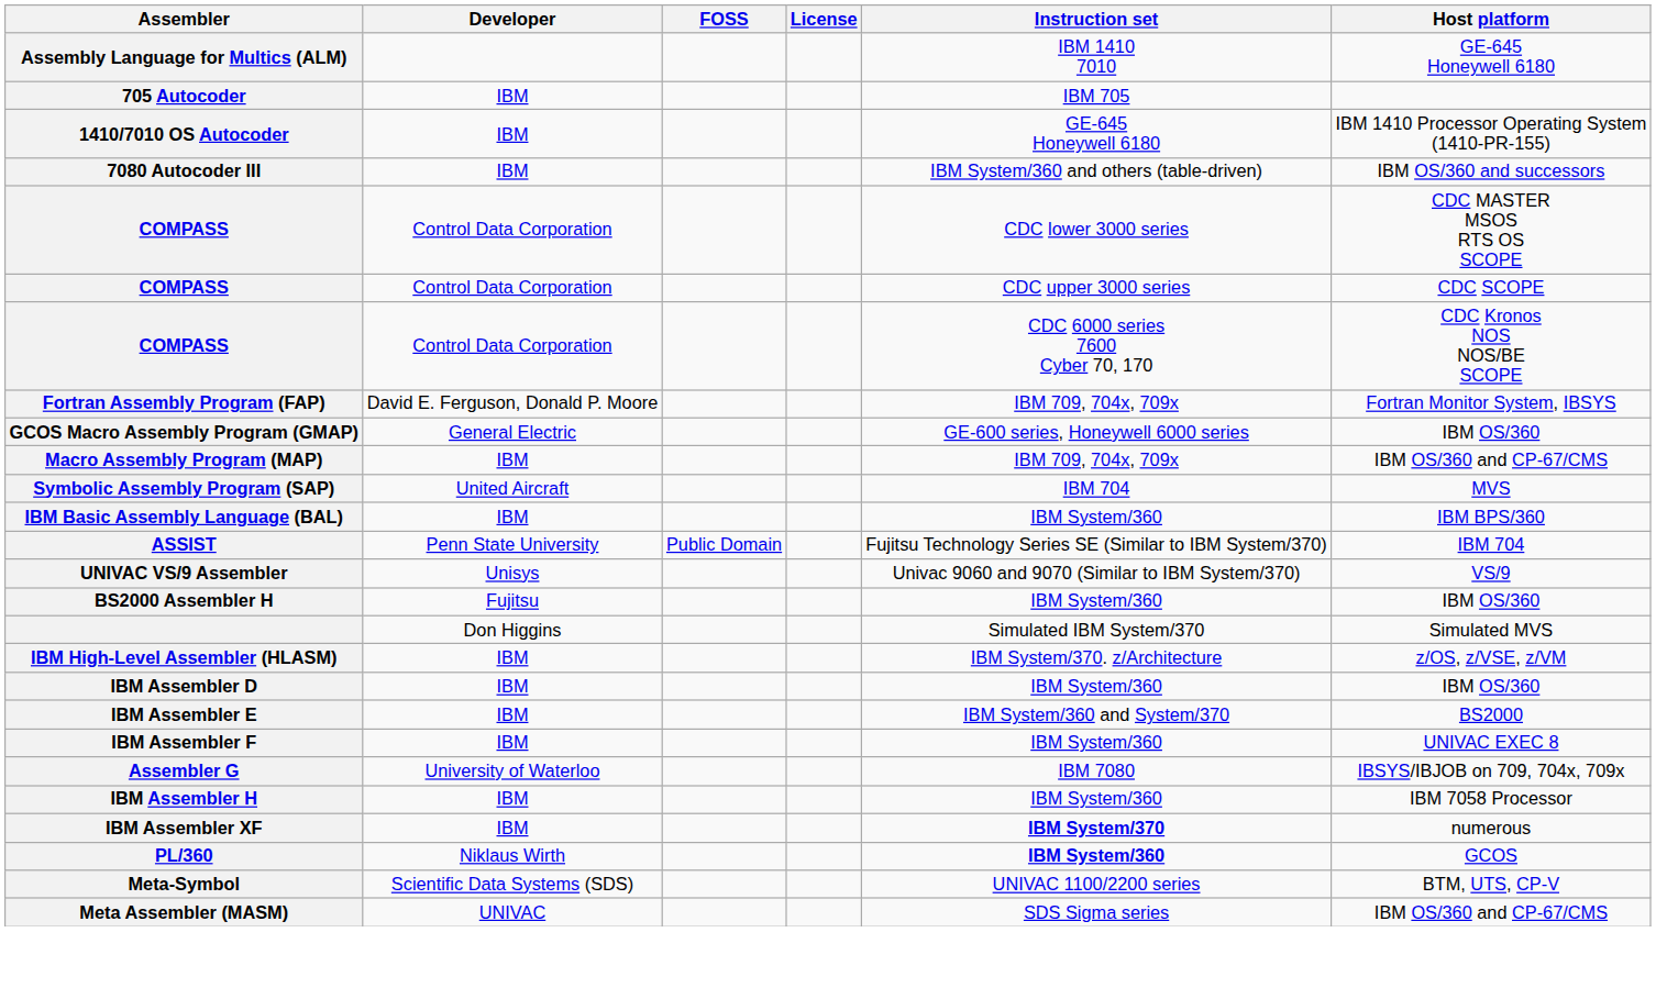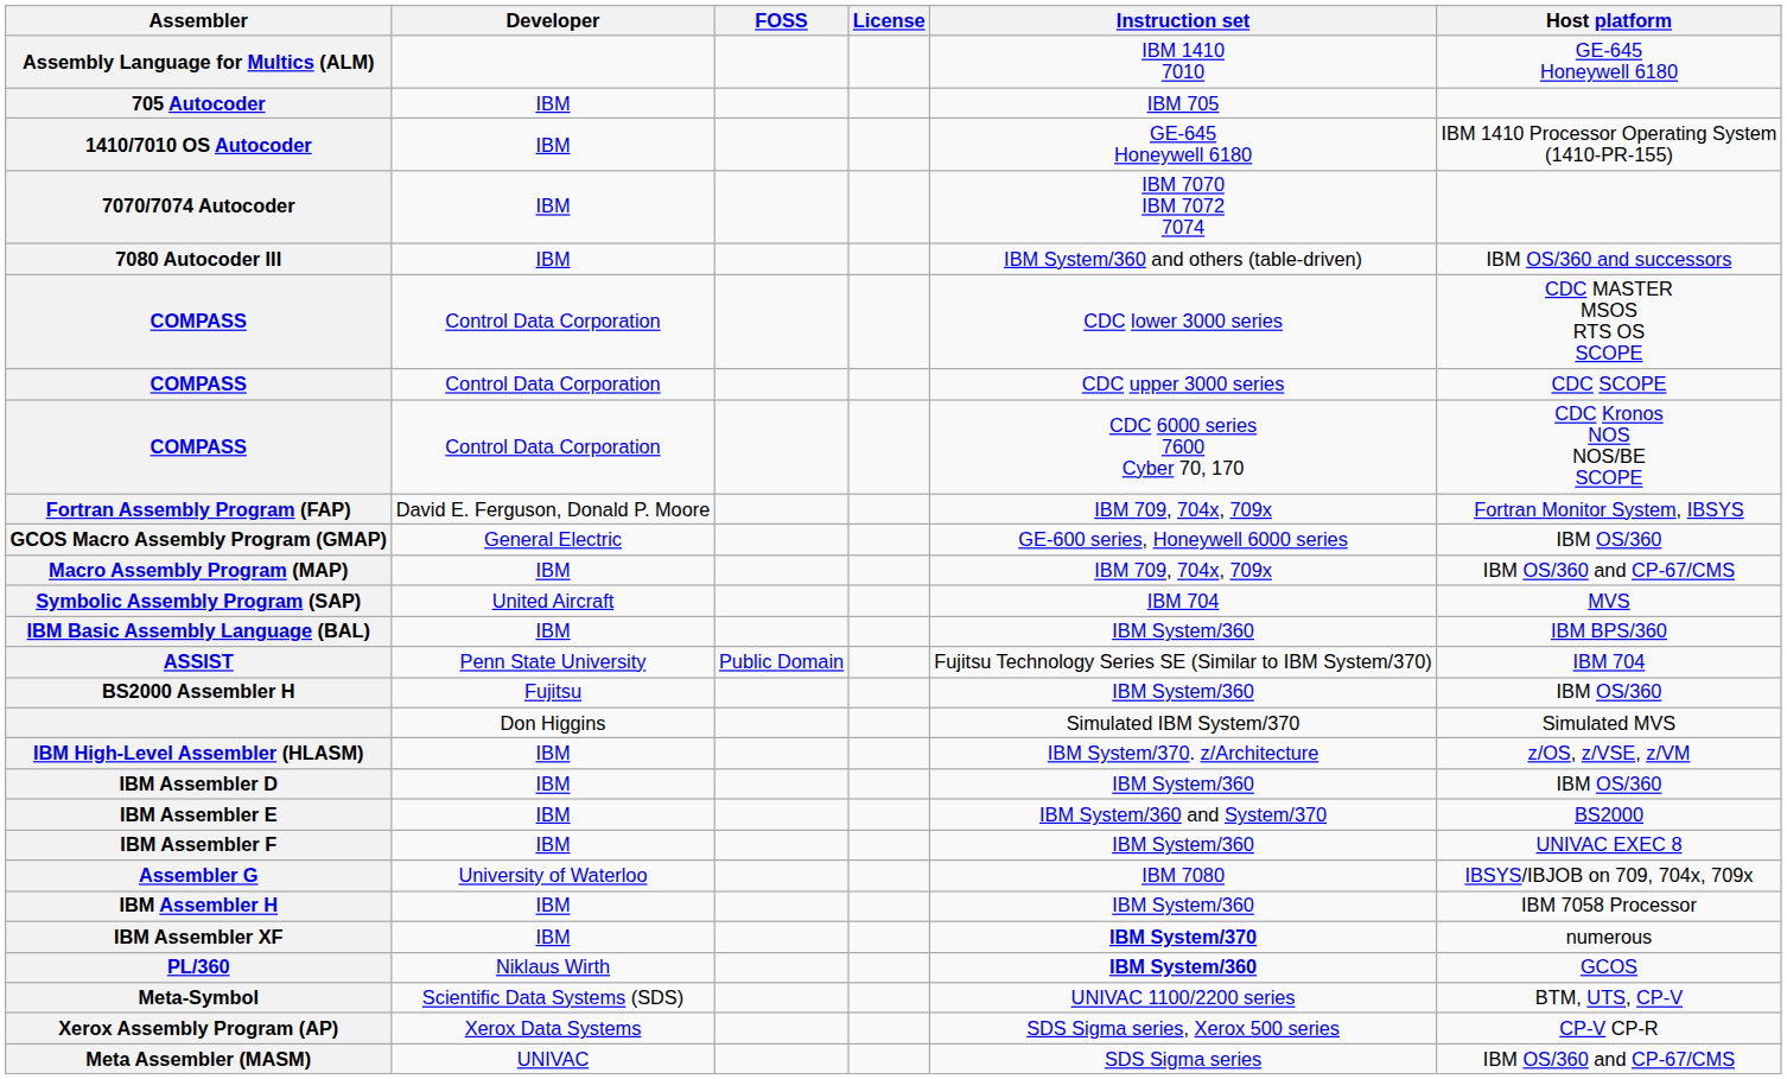 <table class="wikitable sortable" style="font-size: 85%; text-align: center">
 <tr>
 <th>Assembler</th>
 <th>Developer</th>
 <th><a href='#'>FOSS</a></th>
 <th><a href='#'>License</a></th>
 <th><a href='#'>Instruction set</a></th>
 <th>Host <a href='#'>platform</a></th>
 </tr>
 <tr>
 <th>Assembly Language for <a href='#'>Multics</a> (ALM)</th>
 <td></td>
 <td></td>
 <td></td>
 <td><a href='#'>IBM 1410</a><br><a href='#'>7010</a></td>
 <td><a href='#'>GE-645</a><br><a href='#'>Honeywell 6180</a></td>
 </tr>
 <tr>
 <th>705 <a href='#'>Autocoder</a></th>
 <td><a href='#'>IBM</a></td>
 <td></td>
 <td></td>
 <td><a href='#'>IBM 705</a></td>
 <td></td>
 </tr>
 <tr>
 <th>1410/7010 OS <a href='#'>Autocoder</a></th>
 <td><a href='#'>IBM</a></td>
 <td></td>
 <td></td>
 <td><a href='#'>GE-645</a><br><a href='#'>Honeywell 6180</a></td>
 <td>IBM 1410 Processor Operating System<br>(1410-PR-155)</td>
+</tr>
+<tr>
+<th>7070/7074 Autocoder</th>
+<td><a href='#'>IBM</a></td>
+<td></td>
+<td></td>
+<td><a href='#'>IBM 7070</a><br><a href='#'>IBM 7072</a><br><a href='#'>7074</a></td>
+<td></td>
 </tr>
 <tr>
 <th>7080 Autocoder III</th>
 <td><a href='#'>IBM</a></td>
 <td></td>
 <td></td>
 <td><a href='#'>IBM System/360</a> and others (table-driven)</td>
 <td>IBM <a href='#'>OS/360 and successors</a></td>
 </tr>
 <tr>
 <th><a href='#'>COMPASS</a></th>
 <td><a href='#'>Control Data Corporation</a></td>
 <td></td>
 <td></td>
 <td><a href='#'>CDC</a> <a href='#'>lower 3000 series</a></td>
 <td><a href='#'>CDC</a> MASTER<br>MSOS<br>RTS OS<br><a href='#'>SCOPE</a></td>
 </tr>
 <tr>
 <th><a href='#'>COMPASS</a></th>
 <td><a href='#'>Control Data Corporation</a></td>
 <td></td>
 <td></td>
 <td><a href='#'>CDC</a> <a href='#'>upper 3000 series</a></td>
 <td><a href='#'>CDC</a> <a href='#'>SCOPE</a></td>
 </tr>
 <tr>
 <th><a href='#'>COMPASS</a></th>
 <td><a href='#'>Control Data Corporation</a></td>
 <td></td>
 <td></td>
 <td><a href='#'>CDC</a> <a href='#'>6000 series</a><br><a href='#'>7600</a><br><a href='#'>Cyber</a> 70, 170</td>
 <td><a href='#'>CDC</a> <a href='#'>Kronos</a><br><a href='#'>NOS</a><br>NOS/BE<br><a href='#'>SCOPE</a></td>
 </tr>
 <tr>
 <th><a href='#'>Fortran Assembly Program</a> (FAP)</th>
 <td>David E. Ferguson, Donald P. Moore</td>
 <td></td>
 <td></td>
 <td><a href='#'>IBM 709</a>, <a href='#'>704x</a>, <a href='#'>709x</a></td>
 <td><a href='#'>Fortran Monitor System</a>, <a href='#'>IBSYS</a></td>
 </tr>
 <tr>
 <th>GCOS Macro Assembly Program (GMAP)</th>
 <td><a href='#'>General Electric</a></td>
 <td></td>
 <td></td>
 <td><a href='#'>GE-600 series</a>, <a href='#'>Honeywell 6000 series</a></td>
 <td>IBM <a href='#'>OS/360</a></td>
 </tr>
 <tr>
 <th><a href='#'>Macro Assembly Program</a> (MAP)</th>
 <td><a href='#'>IBM</a></td>
 <td></td>
 <td></td>
 <td><a href='#'>IBM 709</a>, <a href='#'>704x</a>, <a href='#'>709x</a></td>
 <td>IBM <a href='#'>OS/360</a> and <a href='#'>CP-67/CMS</a></td>
 </tr>
 <tr>
 <th><a href='#'>Symbolic Assembly Program</a> (SAP)</th>
 <td><a href='#'>United Aircraft</a></td>
 <td></td>
 <td></td>
 <td><a href='#'>IBM 704</a></td>
 <td><a href='#'>MVS</a></td>
 </tr>
 <tr>
 <th><a href='#'>IBM Basic Assembly Language</a> (BAL)</th>
 <td><a href='#'>IBM</a></td>
 <td></td>
 <td></td>
 <td><a href='#'>IBM System/360</a></td>
 <td><a href='#'>IBM BPS/360</a></td>
 </tr>
 <tr>
 <th><a href='#'>ASSIST</a></th>
 <td><a href='#'>Penn State University</a></td>
 <td><a href='#'>Public Domain</a></td>
 <td></td>
 <td>Fujitsu Technology Series SE (Similar to IBM System/370)</td>
 <td><a href='#'>IBM 704</a></td>
-</tr>
-<tr>
-<th>UNIVAC VS/9 Assembler</th>
-<td><a href='#'>Unisys</a></td>
-<td></td>
-<td></td>
-<td>Univac 9060 and 9070 (Similar to IBM System/370)</td>
-<td><a href='#'>VS/9</a></td>
 </tr>
 <tr>
 <th>BS2000 Assembler H</th>
 <td><a href='#'>Fujitsu</a></td>
 <td></td>
 <td></td>
 <td><a href='#'>IBM System/360</a></td>
 <td>IBM <a href='#'>OS/360</a></td>
 </tr>
 <tr>
 <th></th>
 <td>Don Higgins</td>
 <td></td>
 <td></td>
 <td>Simulated IBM System/370</td>
 <td>Simulated MVS</td>
 </tr>
 <tr>
 <th><a href='#'>IBM High-Level Assembler</a> (HLASM)</th>
 <td><a href='#'>IBM</a></td>
 <td></td>
 <td></td>
 <td><a href='#'>IBM System/370</a>. <a href='#'>z/Architecture</a></td>
 <td><a href='#'>z/OS</a>, <a href='#'>z/VSE</a>, <a href='#'>z/VM</a></td>
 </tr>
 <tr>
 <th>IBM Assembler D</th>
 <td><a href='#'>IBM</a></td>
 <td></td>
 <td></td>
 <td><a href='#'>IBM System/360</a></td>
 <td>IBM <a href='#'>OS/360</a></td>
 </tr>
 <tr>
 <th>IBM Assembler E</th>
 <td><a href='#'>IBM</a></td>
 <td></td>
 <td></td>
 <td><a href='#'>IBM System/360</a> and <a href='#'>System/370</a></td>
 <td><a href='#'>BS2000</a></td>
 </tr>
 <tr>
 <th>IBM Assembler F</th>
 <td><a href='#'>IBM</a></td>
 <td></td>
 <td></td>
 <td><a href='#'>IBM System/360</a></td>
 <td><a href='#'>UNIVAC EXEC 8</a></td>
 </tr>
 <tr>
 <th><a href='#'>Assembler G</a></th>
 <td><a href='#'>University of Waterloo</a></td>
 <td></td>
 <td></td>
 <td><a href='#'>IBM 7080</a></td>
 <td><a href='#'>IBSYS</a>/IBJOB on 709, 704x, 709x</td>
 </tr>
 <tr>
 <th>IBM <a href='#'>Assembler H</a></th>
 <td><a href='#'>IBM</a></td>
 <td></td>
 <td></td>
 <td><a href='#'>IBM System/360</a></td>
 <td>IBM 7058 Processor</td>
 </tr>
 <tr>
 <th>IBM Assembler XF</th>
 <td><a href='#'>IBM</a></td>
 <td></td>
 <td></td>
 <td><strong><a href='#'>IBM System/370</a></strong></td>
 <td>numerous</td>
 </tr>
 <tr>
 <th><a href='#'>PL/360</a></th>
 <td><a href='#'>Niklaus Wirth</a></td>
 <td></td>
 <td></td>
 <td><strong><a href='#'>IBM System/360</a></strong></td>
 <td><a href='#'>GCOS</a></td>
 </tr>
 <tr>
 <th>Meta-Symbol</th>
 <td><a href='#'>Scientific Data Systems</a> (SDS)</td>
 <td></td>
 <td></td>
 <td><a href='#'>UNIVAC 1100/2200 series</a></td>
 <td>BTM, <a href='#'>UTS</a>, <a href='#'>CP-V</a></td>
 </tr>
 <tr>
+<th>Xerox Assembly Program (AP)</th>
+<td><a href='#'>Xerox Data Systems</a></td>
+<td></td>
+<td></td>
+<td><a href='#'>SDS Sigma series</a>, <a href='#'>Xerox 500 series</a></td>
+<td><a href='#'>CP-V</a> CP-R</td>
+</tr>
+<tr>
 <th>Meta Assembler (MASM)</th>
 <td><a href='#'>UNIVAC</a></td>
 <td></td>
 <td></td>
 <td><a href='#'>SDS Sigma series</a></td>
 <td>IBM <a href='#'>OS/360</a> and <a href='#'>CP-67/CMS</a></td>
 </tr>
 <tr>
 </tr>
 </table>
